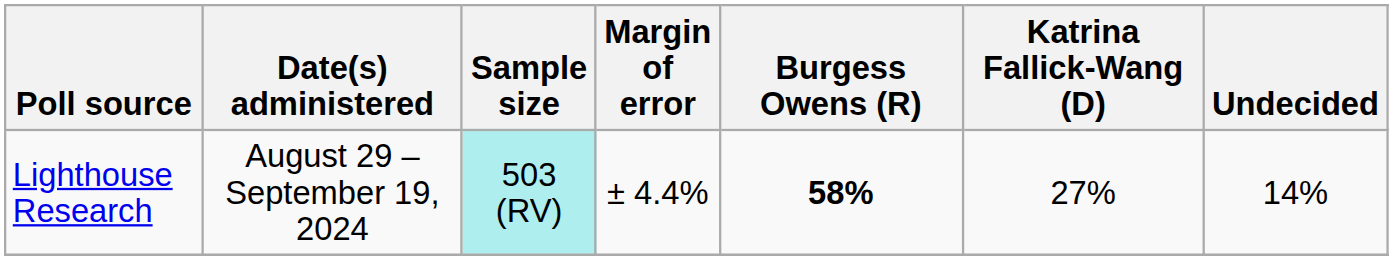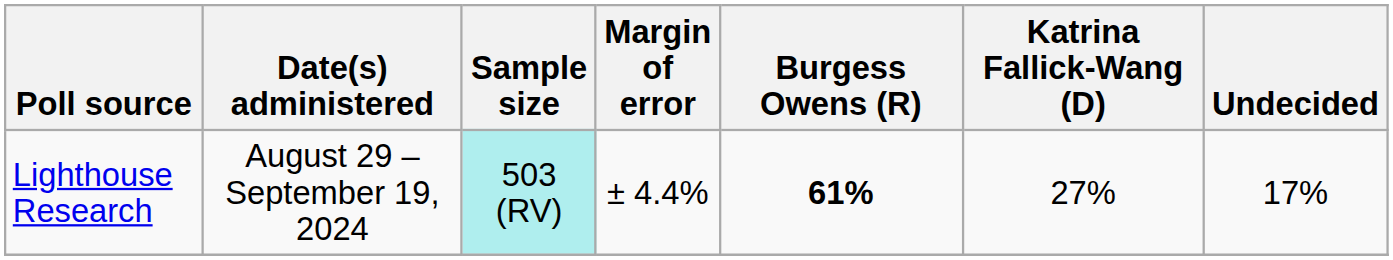 <table class="wikitable" style="font-size:90%;text-align:center;">
 <tr valign=bottom>
 <th>Poll source</th>
 <th>Date(s)<br>administered</th>
 <th>Sample<br>size</th>
 <th>Margin<br>of error</th>
 <th style="width:100px;">Burgess<br>Owens (R)</th>
 <th style="width:100px;">Katrina<br>Fallick-Wang  (D)</th>
 <th>Undecided</th>
 </tr>
 <tr>
 <td style="text-align:left;"><a href='#'>Lighthouse Research</a></td>
 <td>August 29 – September 19, 2024</td>
 <td style="background: paleturquoise;">503 (RV)</td>
 <td>± 4.4%</td>
-<td><strong>58%</strong></td>
+<td><strong>61%</strong></td>
 <td>27%</td>
-<td>14%</td>
+<td>17%</td>
 </tr>
 <tr>
 </tr>
 </table>
